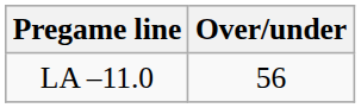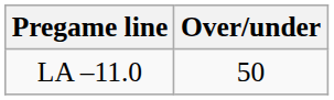 <table class="wikitable">
 <tr align="center">
 <th style=>Pregame line</th>
 <th style=>Over/under</th>
 </tr>
 <tr align="center">
 <td>LA –11.0</td>
-<td>56</td>
+<td>50</td>
 </tr>
 </table>
